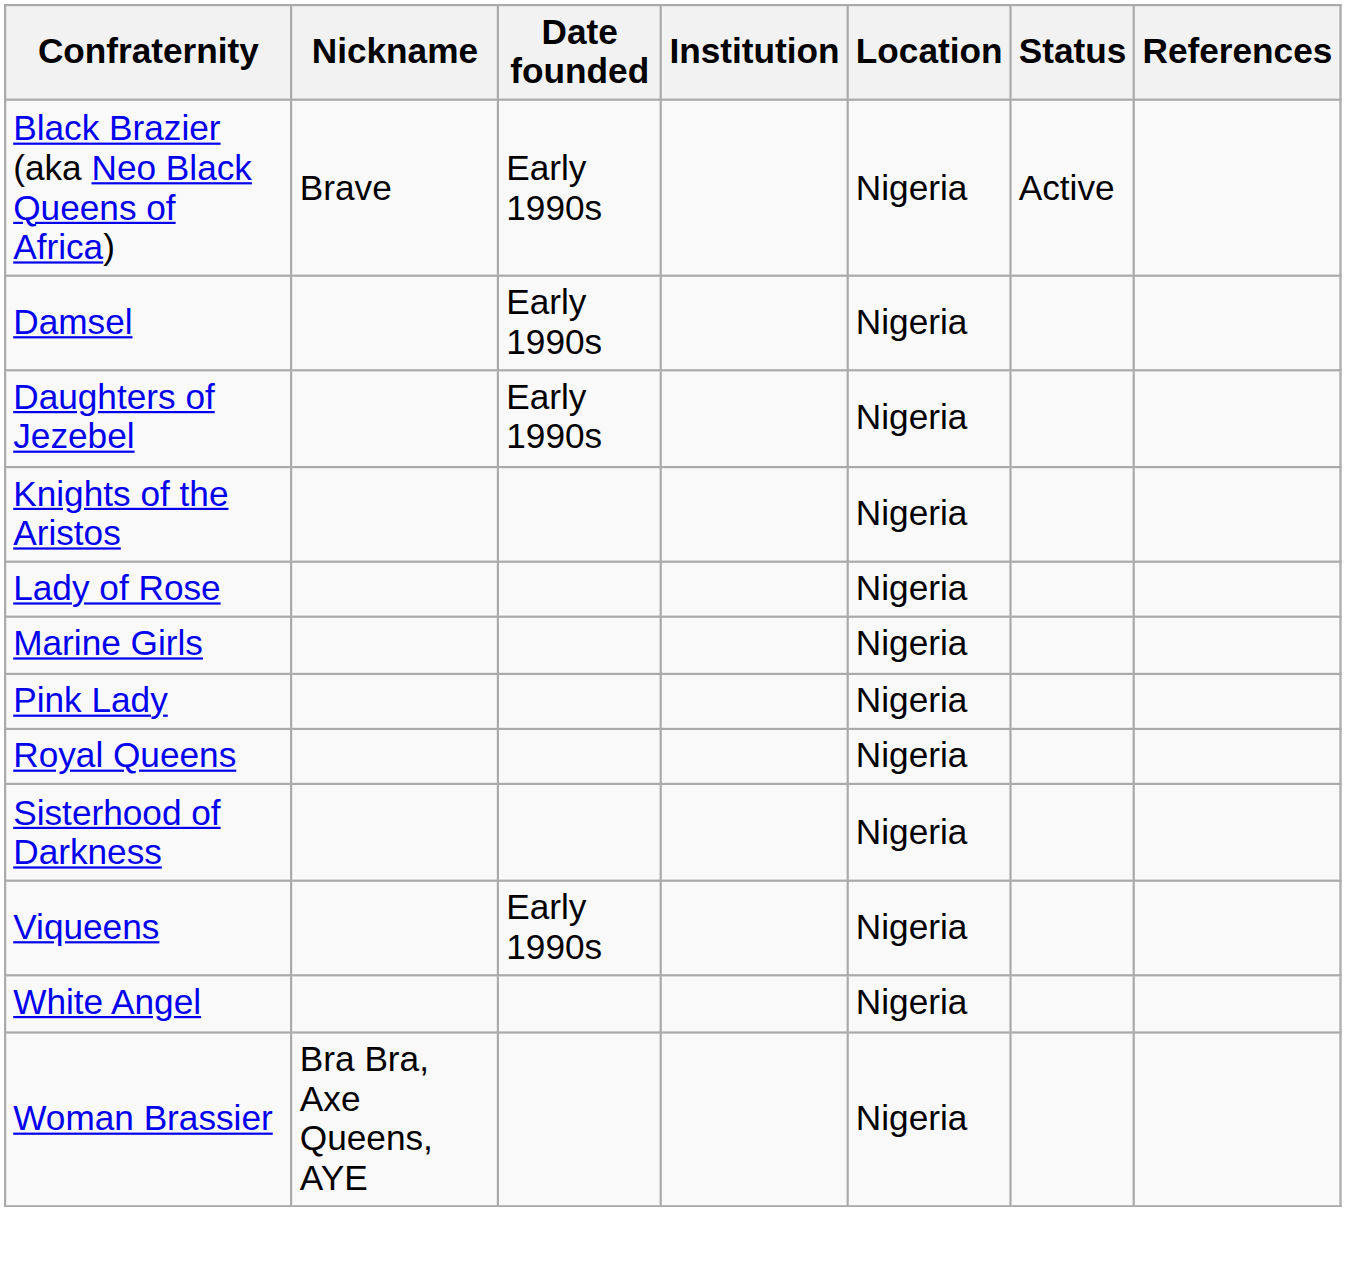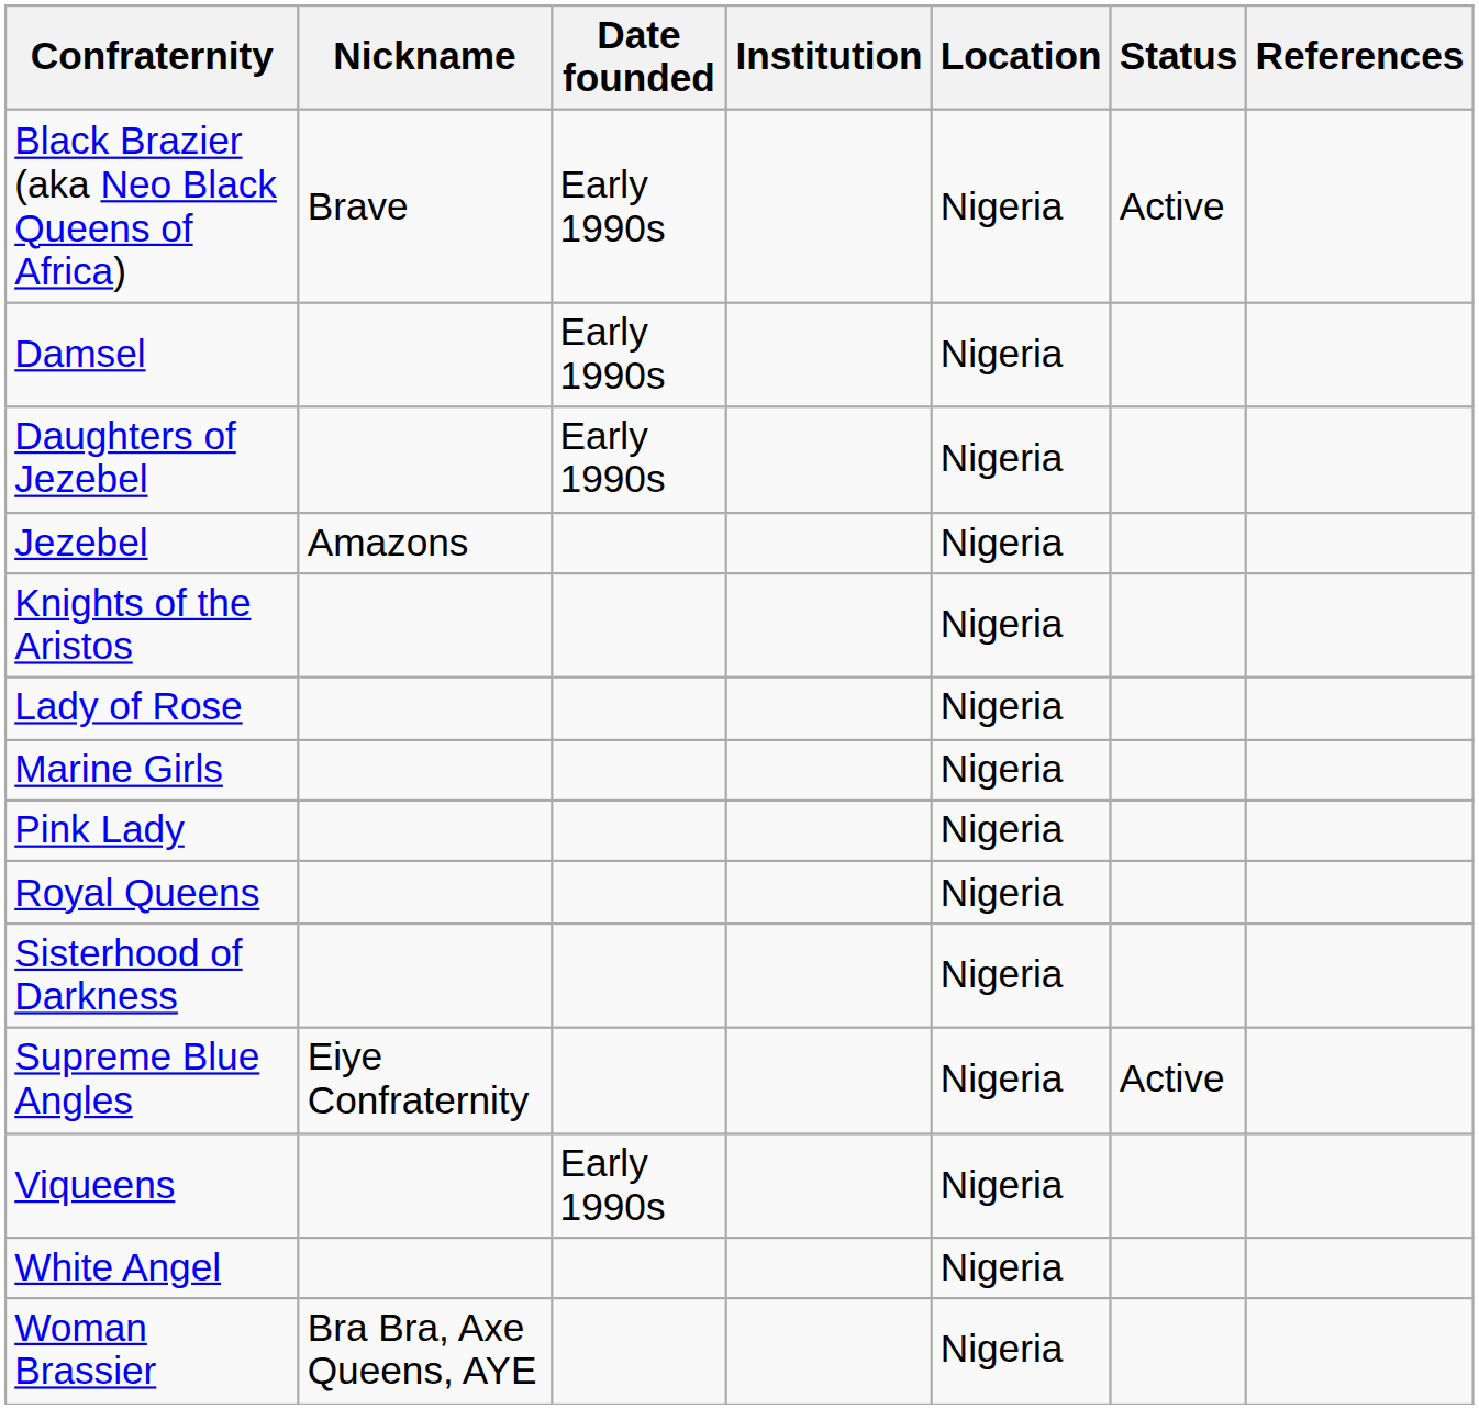 <table class="wikitable sortable">
 <tr>
 <th>Confraternity</th>
 <th>Nickname</th>
 <th>Date founded</th>
 <th>Institution</th>
 <th>Location</th>
 <th>Status</th>
 <th>References</th>
 </tr>
 <tr>
 <td><a href='#'>Black Brazier</a> (aka <a href='#'>Neo Black Queens of Africa</a>)</td>
 <td>Brave</td>
 <td>Early 1990s</td>
 <td></td>
 <td>Nigeria</td>
 <td>Active</td>
 <td></td>
 </tr>
 <tr>
 <td><a href='#'>Damsel</a></td>
 <td></td>
 <td>Early 1990s</td>
 <td></td>
 <td>Nigeria</td>
 <td></td>
 <td></td>
 </tr>
 <tr>
 <td><a href='#'>Daughters of Jezebel</a></td>
 <td></td>
 <td>Early 1990s</td>
+<td></td>
+<td>Nigeria</td>
+<td></td>
+<td></td>
+</tr>
+<tr>
+<td><a href='#'>Jezebel</a></td>
+<td>Amazons</td>
+<td></td>
 <td></td>
 <td>Nigeria</td>
 <td></td>
 <td></td>
 </tr>
 <tr>
 <td><a href='#'>Knights of the Aristos</a></td>
 <td></td>
 <td></td>
 <td></td>
 <td>Nigeria</td>
 <td></td>
 <td></td>
 </tr>
 <tr>
 <td><a href='#'>Lady of Rose</a></td>
 <td></td>
 <td></td>
 <td></td>
 <td>Nigeria</td>
 <td></td>
 <td></td>
 </tr>
 <tr>
 <td><a href='#'>Marine Girls</a></td>
 <td></td>
 <td></td>
 <td></td>
 <td>Nigeria</td>
 <td></td>
 <td></td>
 </tr>
 <tr>
 <td><a href='#'>Pink Lady</a></td>
 <td></td>
 <td></td>
 <td></td>
 <td>Nigeria</td>
 <td></td>
 <td></td>
 </tr>
 <tr>
 <td><a href='#'>Royal Queens</a></td>
 <td></td>
 <td></td>
 <td></td>
 <td>Nigeria</td>
 <td></td>
 <td></td>
 </tr>
 <tr>
 <td><a href='#'>Sisterhood of Darkness</a></td>
 <td></td>
 <td></td>
 <td></td>
 <td>Nigeria</td>
 <td></td>
 <td></td>
 </tr>
 <tr>
+<td><a href='#'>Supreme Blue Angles</a></td>
+<td>Eiye Confraternity</td>
+<td></td>
+<td></td>
+<td>Nigeria</td>
+<td>Active</td>
+<td></td>
+</tr>
+<tr>
 <td><a href='#'>Viqueens</a></td>
 <td></td>
 <td>Early 1990s</td>
 <td></td>
 <td>Nigeria</td>
 <td></td>
 <td></td>
 </tr>
 <tr>
 <td><a href='#'>White Angel</a></td>
 <td></td>
 <td></td>
 <td></td>
 <td>Nigeria</td>
 <td></td>
 <td></td>
 </tr>
 <tr>
 <td><a href='#'>Woman Brassier</a></td>
 <td>Bra Bra, Axe Queens, AYE</td>
 <td></td>
 <td></td>
 <td>Nigeria</td>
 <td></td>
 <td></td>
 </tr>
 </table>
